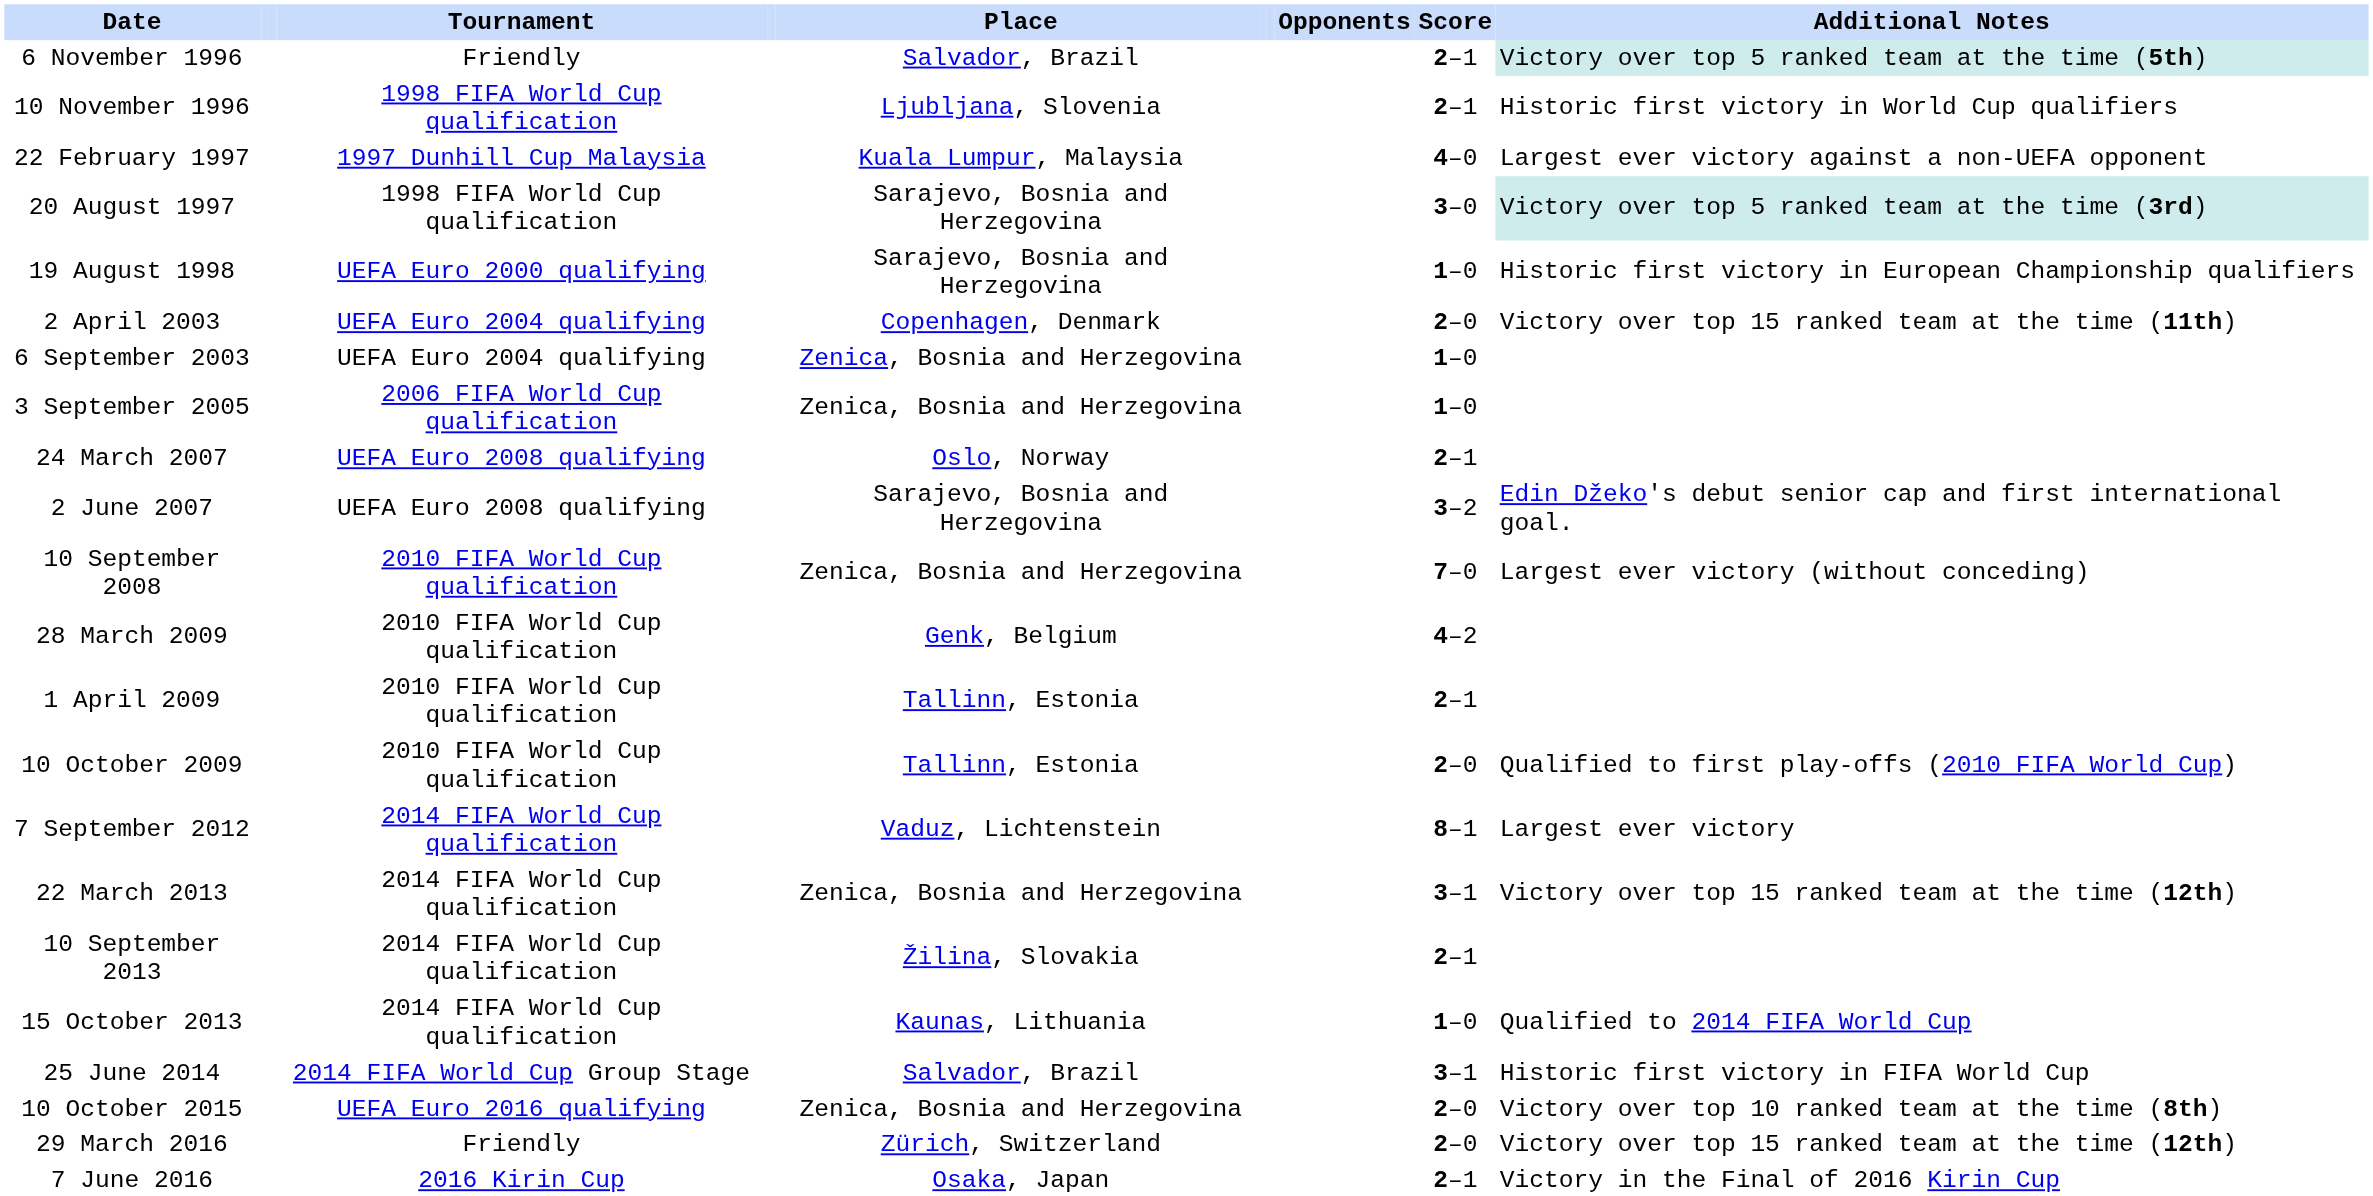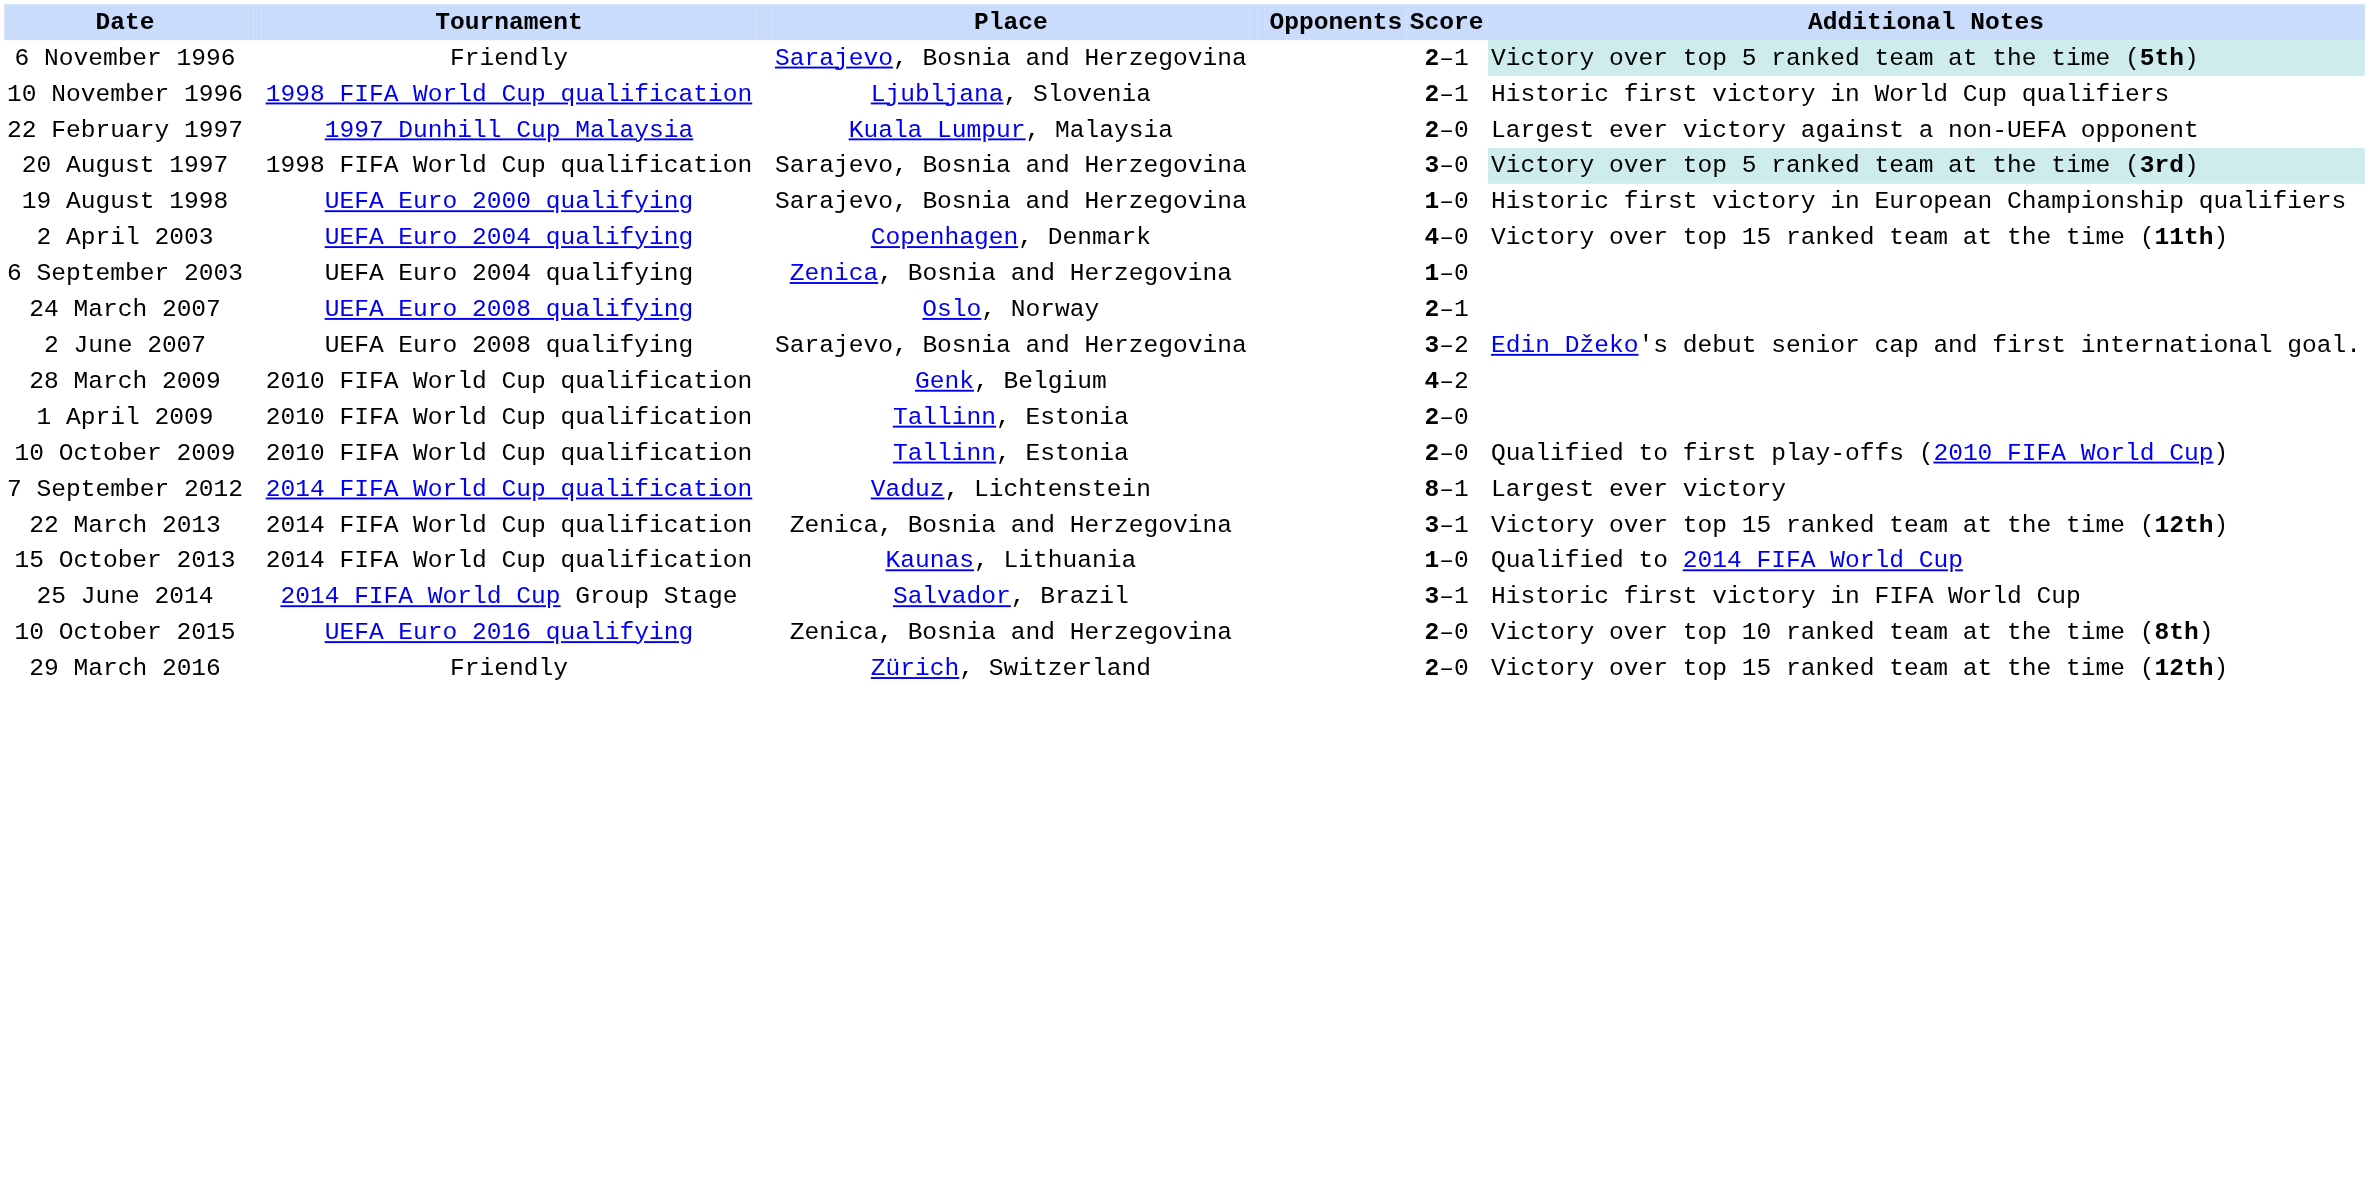 <table class="toccolours collapsible" border="0" cellpadding="2" cellspacing="0" style="float:left; margin:0.5em;">
 <tr style="background:#cadcfb;">
 <th>Date</th>
 <th></th>
 <th></th>
 <th>Tournament</th>
 <th></th>
 <th></th>
 <th>Place</th>
 <th></th>
 <th></th>
 <th>Opponents</th>
 <th>Score</th>
 <th>Additional Notes</th>
 </tr>
 <tr>
 <td style="text-align:center;">6 November 1996</td>
 <td></td>
 <td></td>
 <td style="text-align:center;">Friendly</td>
 <td></td>
 <td></td>
-<td style="text-align:center;"><a href='#'>Salvador</a>, Brazil</td>
+<td style="text-align:center;"><a href='#'>Sarajevo</a>, Bosnia and Herzegovina</td>
 <td></td>
 <td></td>
 <td style="text-align:left;"></td>
 <td style="text-align:center;"><strong>2</strong>–1</td>
 <td style="background:#cfecec;">Victory over top 5 ranked team at the time (<strong>5th</strong>)</td>
 </tr>
 <tr>
 <td style="text-align:center;">10 November 1996</td>
 <td></td>
 <td></td>
 <td style="text-align:center;"><a href='#'>1998 FIFA World Cup qualification</a></td>
 <td></td>
 <td></td>
 <td style="text-align:center;"><a href='#'>Ljubljana</a>, Slovenia</td>
 <td></td>
 <td></td>
 <td style="text-align:left;"></td>
 <td style="text-align:center;"><strong>2</strong>–1</td>
 <td>Historic first victory in World Cup qualifiers</td>
 </tr>
 <tr>
 <td style="text-align:center;">22 February 1997</td>
 <td></td>
 <td></td>
 <td style="text-align:center;"><a href='#'>1997 Dunhill Cup Malaysia</a></td>
 <td></td>
 <td></td>
 <td style="text-align:center;"><a href='#'>Kuala Lumpur</a>, Malaysia</td>
 <td></td>
 <td></td>
 <td style="text-align:left;"></td>
-<td style="text-align:center;"><strong>4</strong>–0</td>
+<td style="text-align:center;"><strong>2</strong>–0</td>
 <td>Largest ever victory against a non-UEFA opponent</td>
 </tr>
 <tr>
 <td style="text-align:center;">20 August 1997</td>
 <td></td>
 <td></td>
 <td style="text-align:center;">1998 FIFA World Cup qualification</td>
 <td></td>
 <td></td>
 <td style="text-align:center;">Sarajevo, Bosnia and Herzegovina</td>
 <td></td>
 <td></td>
 <td style="text-align:left;"></td>
 <td style="text-align:center;"><strong>3</strong>–0</td>
 <td style="background:#cfecec;">Victory over top 5 ranked team at the time (<strong>3rd</strong>)</td>
 </tr>
 <tr>
 <td style="text-align:center;">19 August 1998</td>
 <td></td>
 <td></td>
 <td style="text-align:center;"><a href='#'>UEFA Euro 2000 qualifying</a></td>
 <td></td>
 <td></td>
 <td style="text-align:center;">Sarajevo, Bosnia and Herzegovina</td>
 <td></td>
 <td></td>
 <td style="text-align:left;"></td>
 <td style="text-align:center;"><strong>1</strong>–0</td>
 <td>Historic first victory in European Championship qualifiers</td>
 </tr>
 <tr>
 <td style="text-align:center;">2 April 2003</td>
 <td></td>
 <td></td>
 <td style="text-align:center;"><a href='#'>UEFA Euro 2004 qualifying</a></td>
 <td></td>
 <td></td>
 <td style="text-align:center;"><a href='#'>Copenhagen</a>, Denmark</td>
 <td></td>
 <td></td>
 <td style="text-align:left;"></td>
-<td style="text-align:center;"><strong>2</strong>–0</td>
+<td style="text-align:center;"><strong>4</strong>–0</td>
 <td>Victory over top 15 ranked team at the time (<strong>11th</strong>)</td>
 </tr>
 <tr>
 <td style="text-align:center;">6 September 2003</td>
 <td></td>
 <td></td>
 <td style="text-align:center;">UEFA Euro 2004 qualifying</td>
 <td></td>
 <td></td>
 <td style="text-align:center;"><a href='#'>Zenica</a>, Bosnia and Herzegovina</td>
-<td></td>
-<td></td>
-<td style="text-align:left;"></td>
-<td style="text-align:center;"><strong>1</strong>–0</td>
-<td></td>
-</tr>
-<tr>
-<td style="text-align:center;">3 September 2005</td>
-<td></td>
-<td></td>
-<td style="text-align:center;"><a href='#'>2006 FIFA World Cup qualification</a></td>
-<td></td>
-<td></td>
-<td style="text-align:center;">Zenica, Bosnia and Herzegovina</td>
 <td></td>
 <td></td>
 <td style="text-align:left;"></td>
 <td style="text-align:center;"><strong>1</strong>–0</td>
 <td></td>
 </tr>
 <tr>
 <td style="text-align:center;">24 March 2007</td>
 <td></td>
 <td></td>
 <td style="text-align:center;"><a href='#'>UEFA Euro 2008 qualifying</a></td>
 <td></td>
 <td></td>
 <td style="text-align:center;"><a href='#'>Oslo</a>, Norway</td>
 <td></td>
 <td></td>
 <td style="text-align:left;"></td>
 <td style="text-align:center;"><strong>2</strong>–1</td>
 <td></td>
 </tr>
 <tr>
 <td style="text-align:center;">2 June 2007</td>
 <td></td>
 <td></td>
 <td style="text-align:center;">UEFA Euro 2008 qualifying</td>
 <td></td>
 <td></td>
 <td style="text-align:center;">Sarajevo, Bosnia and Herzegovina</td>
 <td></td>
 <td></td>
 <td style="text-align:left;"></td>
 <td style="text-align:center;"><strong>3</strong>–2</td>
 <td><a href='#'>Edin Džeko</a>'s debut senior cap and first international goal.</td>
 </tr>
 <tr>
-<td style="text-align:center;">10 September 2008</td>
-<td></td>
-<td></td>
-<td style="text-align:center;"><a href='#'>2010 FIFA World Cup qualification</a></td>
-<td></td>
-<td></td>
-<td style="text-align:center;">Zenica, Bosnia and Herzegovina</td>
-<td></td>
-<td></td>
-<td style="text-align:left;"></td>
-<td style="text-align:center;"><strong>7</strong>–0</td>
-<td>Largest ever victory (without conceding)</td>
-</tr>
-<tr>
 <td style="text-align:center;">28 March 2009</td>
 <td></td>
 <td></td>
 <td style="text-align:center;">2010 FIFA World Cup qualification</td>
 <td></td>
 <td></td>
 <td style="text-align:center;"><a href='#'>Genk</a>, Belgium</td>
 <td></td>
 <td></td>
 <td style="text-align:left;"></td>
 <td style="text-align:center;"><strong>4</strong>–2</td>
 <td></td>
 </tr>
 <tr>
 <td style="text-align:center;">1 April 2009</td>
 <td></td>
 <td></td>
 <td style="text-align:center;">2010 FIFA World Cup qualification</td>
 <td></td>
 <td></td>
 <td style="text-align:center;"><a href='#'>Tallinn</a>, Estonia</td>
 <td></td>
 <td></td>
 <td style="text-align:left;"></td>
-<td style="text-align:center;"><strong>2</strong>–1</td>
+<td style="text-align:center;"><strong>2</strong>–0</td>
 <td></td>
 </tr>
 <tr>
 <td style="text-align:center;">10 October 2009</td>
 <td></td>
 <td></td>
 <td style="text-align:center;">2010 FIFA World Cup qualification</td>
 <td></td>
 <td></td>
 <td style="text-align:center;"><a href='#'>Tallinn</a>, Estonia</td>
 <td></td>
 <td></td>
 <td style="text-align:left;"></td>
 <td style="text-align:center;"><strong>2</strong>–0</td>
 <td>Qualified to first play-offs (<a href='#'>2010 FIFA World Cup</a>)</td>
 </tr>
 <tr>
 <td style="text-align:center;">7 September 2012</td>
 <td></td>
 <td></td>
 <td style="text-align:center;"><a href='#'>2014 FIFA World Cup qualification</a></td>
 <td></td>
 <td></td>
 <td style="text-align:center;"><a href='#'>Vaduz</a>, Lichtenstein</td>
 <td></td>
 <td></td>
 <td style="text-align:left;"></td>
 <td style="text-align:center;"><strong>8</strong>–1</td>
 <td>Largest ever victory</td>
 </tr>
 <tr>
 <td style="text-align:center;">22 March 2013</td>
 <td></td>
 <td></td>
 <td style="text-align:center;">2014 FIFA World Cup qualification</td>
 <td></td>
 <td></td>
 <td style="text-align:center;">Zenica, Bosnia and Herzegovina</td>
 <td></td>
 <td></td>
 <td style="text-align:left;"></td>
 <td style="text-align:center;"><strong>3</strong>–1</td>
 <td>Victory over top 15 ranked team at the time (<strong>12th</strong>)</td>
-</tr>
-<tr>
-<td style="text-align:center;">10 September 2013</td>
-<td></td>
-<td></td>
-<td style="text-align:center;">2014 FIFA World Cup qualification</td>
-<td></td>
-<td></td>
-<td style="text-align:center;"><a href='#'>Žilina</a>, Slovakia</td>
-<td></td>
-<td></td>
-<td style="text-align:left;"></td>
-<td style="text-align:center;"><strong>2</strong>–1</td>
-<td></td>
 </tr>
 <tr>
 <td style="text-align:center;">15 October 2013</td>
 <td></td>
 <td></td>
 <td style="text-align:center;">2014 FIFA World Cup qualification</td>
 <td></td>
 <td></td>
 <td style="text-align:center;"><a href='#'>Kaunas</a>, Lithuania</td>
 <td></td>
 <td></td>
 <td style="text-align:left;"></td>
 <td style="text-align:center;"><strong>1</strong>–0</td>
 <td>Qualified to <a href='#'>2014 FIFA World Cup</a></td>
 </tr>
 <tr>
 <td style="text-align:center;">25 June 2014</td>
 <td></td>
 <td></td>
 <td style="text-align:center;"><a href='#'>2014 FIFA World Cup</a> Group Stage</td>
 <td></td>
 <td></td>
 <td style="text-align:center;"><a href='#'>Salvador</a>, Brazil</td>
 <td></td>
 <td></td>
 <td style="text-align:left;"></td>
 <td style="text-align:center;"><strong>3</strong>–1</td>
 <td>Historic first victory in FIFA World Cup</td>
 </tr>
 <tr>
 <td style="text-align:center;">10 October 2015</td>
 <td></td>
 <td></td>
 <td style="text-align:center;"><a href='#'>UEFA Euro 2016 qualifying</a></td>
 <td></td>
 <td></td>
 <td style="text-align:center;">Zenica, Bosnia and Herzegovina</td>
 <td></td>
 <td></td>
 <td style="text-align:left;"></td>
 <td style="text-align:center;"><strong>2</strong>–0</td>
 <td>Victory over top 10 ranked team at the time (<strong>8th</strong>)</td>
 </tr>
 <tr>
 <td style="text-align:center;">29 March 2016</td>
 <td></td>
 <td></td>
 <td style="text-align:center;">Friendly</td>
 <td></td>
 <td></td>
 <td style="text-align:center;"><a href='#'>Zürich</a>, Switzerland</td>
 <td></td>
 <td></td>
 <td style="text-align:left;"></td>
 <td style="text-align:center;"><strong>2</strong>–0</td>
 <td>Victory over top 15 ranked team at the time (<strong>12th</strong>)</td>
 </tr>
-<tr>
-<td style="text-align:center;">7 June 2016</td>
-<td></td>
-<td></td>
-<td style="text-align:center;"><a href='#'>2016 Kirin Cup</a></td>
-<td></td>
-<td></td>
-<td style="text-align:center;"><a href='#'>Osaka</a>, Japan</td>
-<td></td>
-<td></td>
-<td style="text-align:left;"></td>
-<td style="text-align:center;"><strong>2</strong>–1</td>
-<td>Victory in the Final of 2016 <a href='#'>Kirin Cup</a></td>
-</tr>
 </table>
